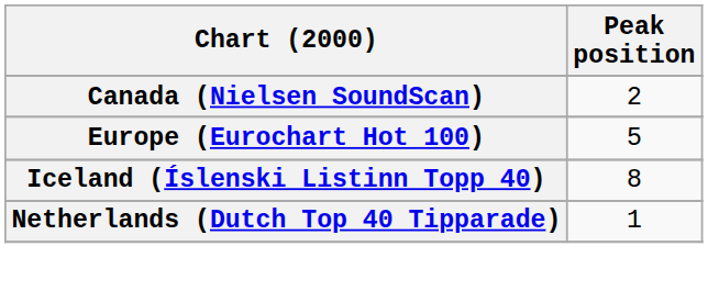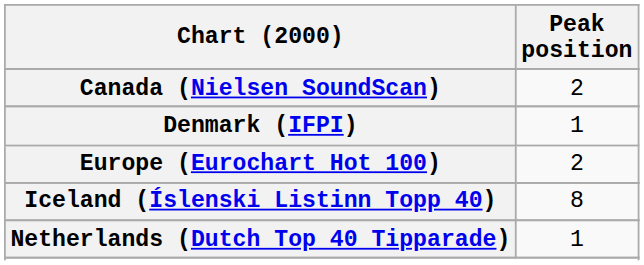 <table class="wikitable sortable plainrowheaders" style="text-align:center">
 <tr>
 <th>Chart (2000)</th>
 <th>Peak<br>position</th>
 </tr>
 <tr>
 </tr>
 <tr>
 </tr>
 <tr>
 </tr>
 <tr>
 </tr>
 <tr>
 <th scope="row">Canada (<a href='#'>Nielsen SoundScan</a>)</th>
 <td>2</td>
 </tr>
 <tr>
 </tr>
 <tr>
+<th scope="row">Denmark (<a href='#'>IFPI</a>)</th>
+<td>1</td>
+</tr>
+<tr>
 <th scope="row">Europe (<a href='#'>Eurochart Hot 100</a>)</th>
-<td>5</td>
+<td>2</td>
 </tr>
 <tr>
 </tr>
 <tr>
 </tr>
 <tr>
 </tr>
 <tr>
 <th scope="row">Iceland (<a href='#'>Íslenski Listinn Topp 40</a>)</th>
 <td>8</td>
 </tr>
 <tr>
 </tr>
 <tr>
 </tr>
 <tr>
 <th scope="row">Netherlands (<a href='#'>Dutch Top 40 Tipparade</a>)</th>
 <td>1</td>
 </tr>
 <tr>
 </tr>
 <tr>
 </tr>
 <tr>
 </tr>
 <tr>
 </tr>
 <tr>
 </tr>
 <tr>
 </tr>
 <tr>
 </tr>
 <tr>
 </tr>
 </table>
